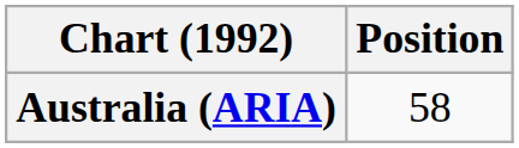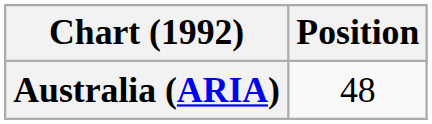 <table class="wikitable sortable plainrowheaders" style="text-align:center">
 <tr>
 <th scope="col">Chart (1992)</th>
 <th scope="col">Position</th>
 </tr>
 <tr>
 <th scope="row">Australia (<a href='#'>ARIA</a>)</th>
-<td>58</td>
+<td>48</td>
 </tr>
 </table>
